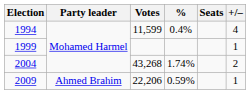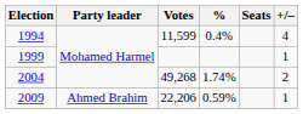 <table class=wikitable style=text-align:center>
 <tr>
 <th><strong>Election</strong></th>
 <th>Party leader</th>
 <th><strong>Votes</strong></th>
 <th><strong>%</strong></th>
 <th><strong>Seats</strong></th>
 <th>+/–</th>
 </tr>
 <tr>
 <td><a href='#'>1994</a></td>
 <td rowspan="3"><a href='#'>Mohamed Harmel</a></td>
 <td>11,599</td>
 <td>0.4%</td>
 <td></td>
 <td> 4</td>
 </tr>
 <tr>
 <td><a href='#'>1999</a></td>
 <td></td>
 <td></td>
 <td></td>
 <td> 1</td>
 </tr>
 <tr>
 <td><a href='#'>2004</a></td>
-<td>43,268</td>
+<td>49,268</td>
 <td>1.74%</td>
 <td></td>
 <td> 2</td>
 </tr>
 <tr>
 <td><a href='#'>2009</a></td>
 <td><a href='#'>Ahmed Brahim</a></td>
 <td>22,206</td>
 <td>0.59%</td>
 <td></td>
 <td> 1</td>
 </tr>
 </table>
